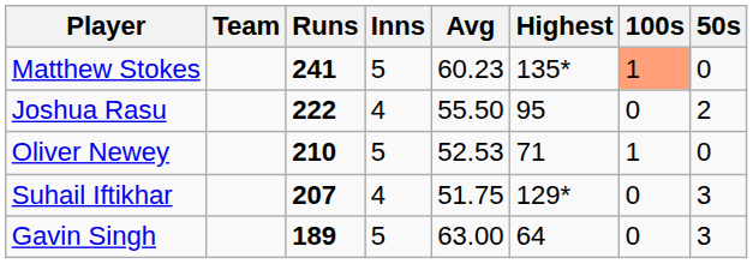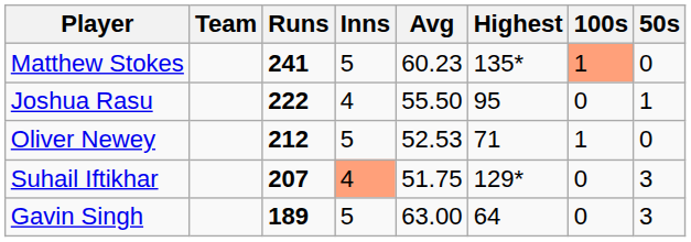 <table class="wikitable sortable">
 <tr>
 <th>Player</th>
 <th>Team</th>
 <th>Runs</th>
 <th>Inns</th>
 <th>Avg</th>
 <th>Highest</th>
 <th>100s</th>
 <th>50s</th>
 </tr>
 <tr>
 <td><a href='#'>Matthew Stokes</a></td>
 <td></td>
 <td><strong>241</strong></td>
 <td>5</td>
 <td>60.23</td>
 <td>135*</td>
 <td style="background: lightsalmon;">1</td>
 <td>0</td>
 </tr>
 <tr>
 <td><a href='#'>Joshua Rasu</a></td>
 <td></td>
 <td><strong>222</strong></td>
 <td>4</td>
 <td>55.50</td>
 <td>95</td>
 <td>0</td>
-<td>2</td>
+<td>1</td>
 </tr>
 <tr>
 <td><a href='#'>Oliver Newey</a></td>
 <td></td>
-<td><strong>210</strong></td>
+<td><strong>212</strong></td>
 <td>5</td>
 <td>52.53</td>
 <td>71</td>
 <td>1</td>
 <td>0</td>
 </tr>
 <tr>
 <td><a href='#'>Suhail Iftikhar</a></td>
 <td></td>
 <td><strong>207</strong></td>
-<td>4</td>
+<td style="background: lightsalmon;">4</td>
 <td>51.75</td>
 <td>129*</td>
 <td>0</td>
 <td>3</td>
 </tr>
 <tr>
 <td><a href='#'>Gavin Singh</a></td>
 <td></td>
 <td><strong>189</strong></td>
 <td>5</td>
 <td>63.00</td>
 <td>64</td>
 <td>0</td>
 <td>3</td>
 </tr>
 </table>
